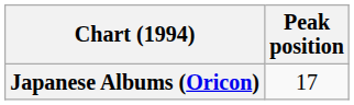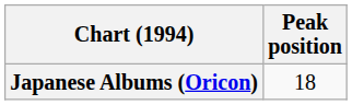 <table class="wikitable plainrowheaders" style="text-align:center">
 <tr>
 <th scope="col">Chart (1994)</th>
 <th scope="col">Peak<br> position</th>
 </tr>
 <tr>
 <th scope="row">Japanese Albums (<a href='#'>Oricon</a>)</th>
-<td>17</td>
+<td>18</td>
 </tr>
 </table>
